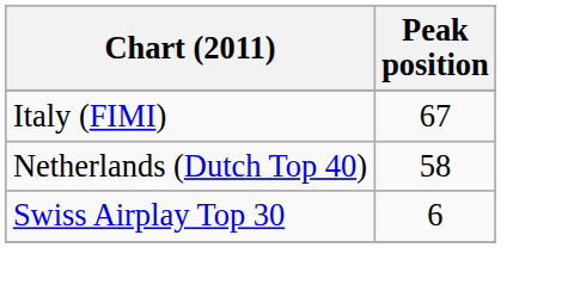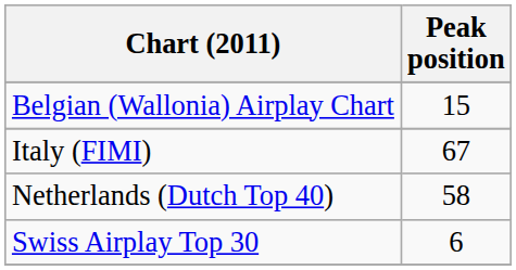 <table class="wikitable">
 <tr>
 <th align="left">Chart (2011)</th>
 <th align="left">Peak<br>position</th>
 </tr>
 <tr>
 </tr>
 <tr>
 </tr>
 <tr>
+</tr>
+<tr>
+<td align="left"><a href='#'>Belgian (Wallonia) Airplay Chart</a></td>
+<td align="center">15</td>
 </tr>
 <tr>
 </tr>
 <tr>
 </tr>
 <tr>
 <td align="left">Italy (<a href='#'>FIMI</a>)</td>
 <td align="center">67</td>
 </tr>
 <tr>
 <td>Netherlands (<a href='#'>Dutch Top 40</a>)</td>
 <td align="center">58</td>
 </tr>
 <tr>
 <td align="left"><a href='#'>Swiss Airplay Top 30</a></td>
 <td align="center">6</td>
 </tr>
 <tr>
 </tr>
 </table>
